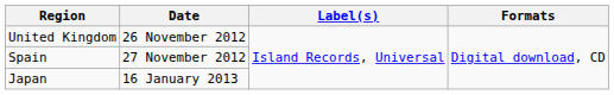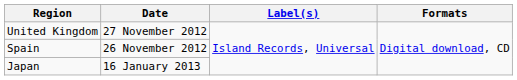 <table class="wikitable sortable">
 <tr>
 <th>Region</th>
 <th>Date</th>
 <th><a href='#'>Label(s)</a></th>
 <th>Formats</th>
 </tr>
 <tr>
 <td>United Kingdom</td>
-<td>26 November 2012</td>
+<td>27 November 2012</td>
 <td rowspan="3"><a href='#'>Island Records</a>, <a href='#'>Universal</a></td>
 <td rowspan="3"><a href='#'>Digital download</a>, CD</td>
 </tr>
 <tr>
 <td>Spain</td>
-<td>27 November 2012</td>
+<td>26 November 2012</td>
 </tr>
 <tr>
 <td>Japan</td>
 <td>16 January 2013</td>
 </tr>
 </table>
